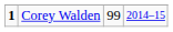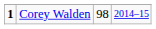 <table class="wikitable">
 <tr>
 </tr>
 <tr>
 <td><strong>1</strong></td>
 <td><a href='#'>Corey Walden</a></td>
-<td>99</td>
+<td>98</td>
 <td style="font-size:80%;"><a href='#'>2014–15</a></td>
 </tr>
 </table>
